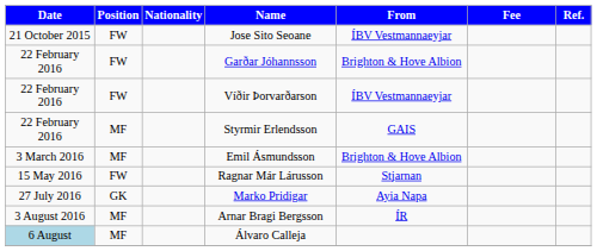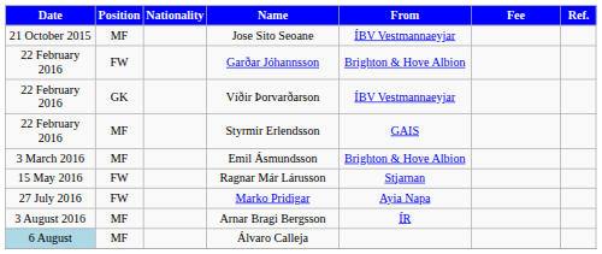 <table class="wikitable"  style="text-align:center; font-size:90%; ">
 <tr>
 <th style="background:#00f; color:white; width:100px;">Date</th>
 <th style="background:#00f; color:white; width:50px;">Position</th>
 <th style="background:#00f; color:white; width:50px;">Nationality</th>
 <th style="background:#00f; color:white; width:150px;">Name</th>
 <th style="background:#00f; color:white; width:150px;">From</th>
 <th style="background:#00f; color:white; width:100px;">Fee</th>
 <th style="background:#00f; color:white; width:35px;">Ref.</th>
 </tr>
 <tr>
 <td>21 October 2015</td>
-<td>FW</td>
+<td>MF</td>
 <td></td>
 <td>Jose Sito Seoane</td>
 <td><a href='#'>ÍBV Vestmannaeyjar</a></td>
 <td></td>
 <td></td>
 </tr>
 <tr>
 <td>22 February 2016</td>
 <td>FW</td>
 <td></td>
 <td><a href='#'>Garðar Jóhannsson</a></td>
 <td><a href='#'>Brighton & Hove Albion</a></td>
 <td></td>
 <td></td>
 </tr>
 <tr>
 <td>22 February 2016</td>
-<td>FW</td>
+<td>GK</td>
 <td></td>
 <td>Víðir Þorvarðarson</td>
 <td><a href='#'>ÍBV Vestmannaeyjar</a></td>
 <td></td>
 <td></td>
 </tr>
 <tr>
 <td>22 February 2016</td>
 <td>MF</td>
 <td></td>
 <td>Styrmir Erlendsson</td>
 <td><a href='#'>GAIS</a></td>
 <td></td>
 <td></td>
 </tr>
 <tr>
 <td>3 March 2016</td>
 <td>MF</td>
 <td></td>
 <td>Emil Ásmundsson</td>
 <td><a href='#'>Brighton & Hove Albion</a></td>
 <td></td>
 <td></td>
 </tr>
 <tr>
 <td>15 May 2016</td>
 <td>FW</td>
 <td></td>
 <td>Ragnar Már Lárusson</td>
 <td><a href='#'>Stjarnan</a></td>
 <td></td>
 <td></td>
 </tr>
 <tr>
 <td>27 July 2016</td>
-<td>GK</td>
+<td>FW</td>
 <td></td>
 <td><a href='#'>Marko Pridigar</a></td>
 <td><a href='#'>Ayia Napa</a></td>
 <td></td>
 <td></td>
 </tr>
 <tr>
 <td>3 August 2016</td>
 <td>MF</td>
 <td></td>
 <td>Arnar Bragi Bergsson</td>
 <td><a href='#'>ÍR</a></td>
 <td></td>
 <td></td>
 </tr>
 <tr>
 <td style="background: lightblue;">6 August</td>
 <td>MF</td>
 <td></td>
 <td>Álvaro Calleja</td>
 <td></td>
 <td></td>
 <td></td>
 </tr>
 <tr>
 </tr>
 </table>
